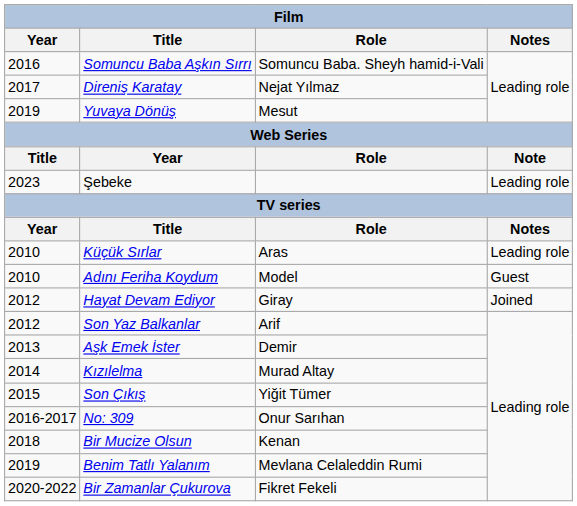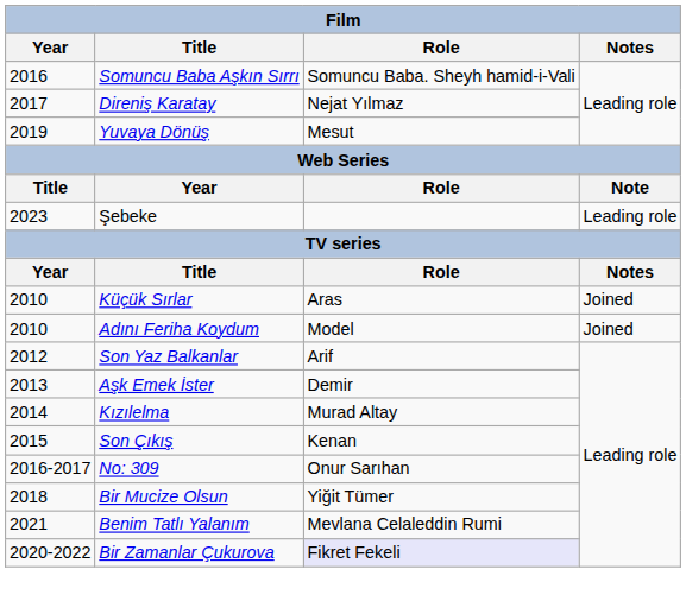 <table class="wikitable" style="font-size: 80%;">
 <tr>
 <th colspan=4 style="background:LightSteelBlue">Film</th>
 </tr>
 <tr>
 <th>Year</th>
 <th>Title</th>
 <th>Role</th>
 <th>Notes</th>
 </tr>
 <tr>
 <td>2016</td>
 <td><em><a href='#'>Somuncu Baba Aşkın Sırrı</a></em></td>
 <td>Somuncu Baba. Sheyh hamid-i-Vali</td>
 <td rowspan="3">Leading role</td>
 </tr>
 <tr>
 <td>2017</td>
 <td><em><a href='#'>Direniş Karatay</a></em></td>
 <td>Nejat Yılmaz</td>
 </tr>
 <tr>
 <td>2019</td>
 <td><em><a href='#'>Yuvaya Dönüş</a></em></td>
 <td>Mesut</td>
 </tr>
 <tr>
 <th colspan="4" style="background:LightSteelBlue">Web Series</th>
 </tr>
 <tr>
 <th>Title</th>
 <th>Year</th>
 <th>Role</th>
 <th>Note</th>
 </tr>
 <tr>
 <td>2023</td>
 <td>Şebeke</td>
 <td></td>
 <td>Leading role</td>
 </tr>
 <tr>
 <th colspan=4 style="background:LightSteelBlue">TV series</th>
 </tr>
 <tr>
 <th>Year</th>
 <th>Title</th>
 <th>Role</th>
 <th>Notes</th>
 </tr>
 <tr>
 <td>2010</td>
 <td><em><a href='#'>Küçük Sırlar</a></em></td>
 <td>Aras</td>
-<td>Leading role</td>
+<td>Joined</td>
 </tr>
 <tr>
 <td>2010</td>
 <td><em><a href='#'>Adını Feriha Koydum</a></em></td>
 <td>Model</td>
-<td>Guest</td>
-</tr>
-<tr>
-<td>2012</td>
-<td><em><a href='#'>Hayat Devam Ediyor</a></em></td>
-<td>Giray</td>
 <td>Joined</td>
 </tr>
 <tr>
 <td>2012</td>
 <td><em><a href='#'>Son Yaz Balkanlar</a></em></td>
 <td>Arif</td>
 <td rowspan="9">Leading role</td>
 </tr>
 <tr>
 <td>2013</td>
 <td><em><a href='#'>Aşk Emek İster</a></em></td>
 <td>Demir</td>
 </tr>
 <tr>
 <td>2014</td>
 <td><em><a href='#'>Kızılelma</a></em></td>
 <td>Murad Altay</td>
 </tr>
 <tr>
 <td>2015</td>
 <td><em><a href='#'>Son Çıkış</a></em></td>
-<td>Yiğit Tümer</td>
+<td>Kenan</td>
 </tr>
 <tr>
 <td>2016-2017</td>
 <td><em><a href='#'>No: 309</a></em></td>
 <td>Onur Sarıhan</td>
 </tr>
 <tr>
 <td>2018</td>
 <td><em><a href='#'>Bir Mucize Olsun</a></em></td>
-<td>Kenan</td>
+<td>Yiğit Tümer</td>
 </tr>
 <tr>
-<td>2019</td>
+<td>2021</td>
 <td><em><a href='#'>Benim Tatlı Yalanım</a></em></td>
 <td>Mevlana Celaleddin Rumi</td>
 </tr>
 <tr>
 <td>2020-2022</td>
 <td><em><a href='#'>Bir Zamanlar Çukurova</a></em></td>
-<td>Fikret Fekeli</td>
+<td style="background: lavender;">Fikret Fekeli</td>
 </tr>
 </table>
